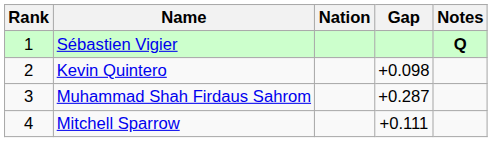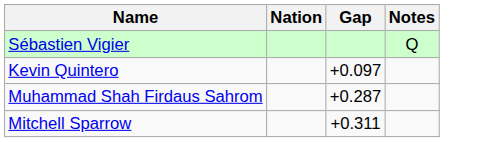 <table class="wikitable sortable" style="text-align:center">
 <tr>
-<th>Rank</th>
 <th>Name</th>
 <th>Nation</th>
 <th>Gap</th>
 <th>Notes</th>
 </tr>
 <tr bgcolor=ccffcc>
-<td>1</td>
 <td align=left><a href='#'>Sébastien Vigier</a></td>
 <td align=left></td>
 <td></td>
-<td><strong>Q</strong></td>
+<td>Q</td>
 </tr>
 <tr>
-<td>2</td>
 <td align=left><a href='#'>Kevin Quintero</a></td>
 <td align=left></td>
-<td>+0.098</td>
+<td>+0.097</td>
 <td></td>
 </tr>
 <tr>
-<td>3</td>
 <td align=left><a href='#'>Muhammad Shah Firdaus Sahrom</a></td>
 <td align=left></td>
 <td>+0.287</td>
 <td></td>
 </tr>
 <tr>
-<td>4</td>
 <td align=left><a href='#'>Mitchell Sparrow</a></td>
 <td align=left></td>
-<td>+0.111</td>
+<td>+0.311</td>
 <td></td>
 </tr>
 </table>
